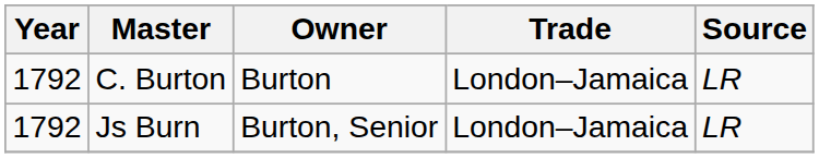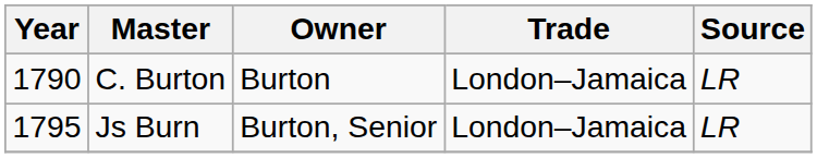 <table class="sortable wikitable">
 <tr>
 <th>Year</th>
 <th>Master</th>
 <th>Owner</th>
 <th>Trade</th>
 <th>Source</th>
 </tr>
 <tr>
-<td>1792</td>
+<td>1790</td>
 <td>C. Burton</td>
 <td>Burton</td>
 <td>London–Jamaica</td>
 <td><em>LR</em></td>
 </tr>
 <tr>
-<td>1792</td>
+<td>1795</td>
 <td>Js Burn</td>
 <td>Burton, Senior</td>
 <td>London–Jamaica</td>
 <td><em>LR</em></td>
 </tr>
 <tr>
 </tr>
 </table>
